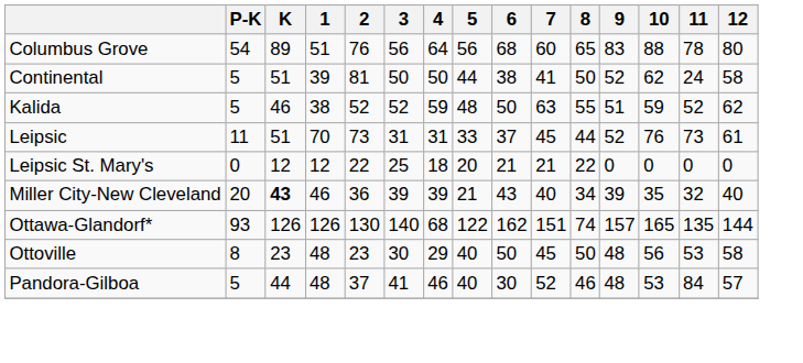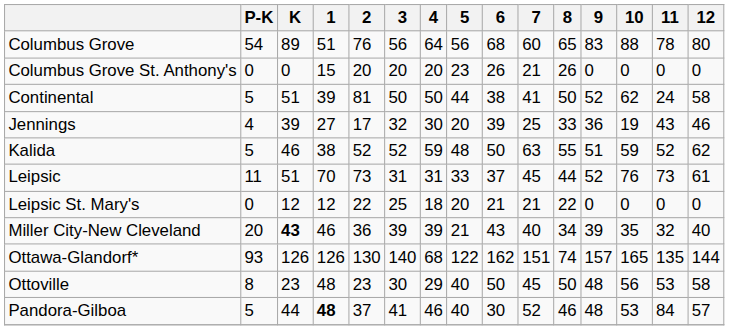 <table class="wikitable"|align="right">
 <tr>
 <th></th>
 <th>P-K</th>
 <th>K</th>
 <th>1</th>
 <th>2</th>
 <th>3</th>
 <th>4</th>
 <th>5</th>
 <th>6</th>
 <th>7</th>
 <th>8</th>
 <th>9</th>
 <th>10</th>
 <th>11</th>
 <th>12</th>
 </tr>
 <tr>
 <td>Columbus Grove</td>
 <td>54</td>
 <td>89</td>
 <td>51</td>
 <td>76</td>
 <td>56</td>
 <td>64</td>
 <td>56</td>
 <td>68</td>
 <td>60</td>
 <td>65</td>
 <td>83</td>
 <td>88</td>
 <td>78</td>
 <td>80</td>
 </tr>
 <tr>
+<td>Columbus Grove St. Anthony's</td>
+<td>0</td>
+<td>0</td>
+<td>15</td>
+<td>20</td>
+<td>20</td>
+<td>20</td>
+<td>23</td>
+<td>26</td>
+<td>21</td>
+<td>26</td>
+<td>0</td>
+<td>0</td>
+<td>0</td>
+<td>0</td>
+</tr>
+<tr>
 <td>Continental</td>
 <td>5</td>
 <td>51</td>
 <td>39</td>
 <td>81</td>
 <td>50</td>
 <td>50</td>
 <td>44</td>
 <td>38</td>
 <td>41</td>
 <td>50</td>
 <td>52</td>
 <td>62</td>
 <td>24</td>
 <td>58</td>
+</tr>
+<tr>
+<td>Jennings</td>
+<td>4</td>
+<td>39</td>
+<td>27</td>
+<td>17</td>
+<td>32</td>
+<td>30</td>
+<td>20</td>
+<td>39</td>
+<td>25</td>
+<td>33</td>
+<td>36</td>
+<td>19</td>
+<td>43</td>
+<td>46</td>
 </tr>
 <tr>
 <td>Kalida</td>
 <td>5</td>
 <td>46</td>
 <td>38</td>
 <td>52</td>
 <td>52</td>
 <td>59</td>
 <td>48</td>
 <td>50</td>
 <td>63</td>
 <td>55</td>
 <td>51</td>
 <td>59</td>
 <td>52</td>
 <td>62</td>
 </tr>
 <tr>
 <td>Leipsic</td>
 <td>11</td>
 <td>51</td>
 <td>70</td>
 <td>73</td>
 <td>31</td>
 <td>31</td>
 <td>33</td>
 <td>37</td>
 <td>45</td>
 <td>44</td>
 <td>52</td>
 <td>76</td>
 <td>73</td>
 <td>61</td>
 </tr>
 <tr>
 <td>Leipsic St. Mary's</td>
 <td>0</td>
 <td>12</td>
 <td>12</td>
 <td>22</td>
 <td>25</td>
 <td>18</td>
 <td>20</td>
 <td>21</td>
 <td>21</td>
 <td>22</td>
 <td>0</td>
 <td>0</td>
 <td>0</td>
 <td>0</td>
 </tr>
 <tr>
 <td>Miller City-New Cleveland</td>
 <td>20</td>
 <td><strong>43</strong></td>
 <td>46</td>
 <td>36</td>
 <td>39</td>
 <td>39</td>
 <td>21</td>
 <td>43</td>
 <td>40</td>
 <td>34</td>
 <td>39</td>
 <td>35</td>
 <td>32</td>
 <td>40</td>
 </tr>
 <tr>
 <td>Ottawa-Glandorf*</td>
 <td>93</td>
 <td>126</td>
 <td>126</td>
 <td>130</td>
 <td>140</td>
 <td>68</td>
 <td>122</td>
 <td>162</td>
 <td>151</td>
 <td>74</td>
 <td>157</td>
 <td>165</td>
 <td>135</td>
 <td>144</td>
 </tr>
 <tr>
 <td>Ottoville</td>
 <td>8</td>
 <td>23</td>
 <td>48</td>
 <td>23</td>
 <td>30</td>
 <td>29</td>
 <td>40</td>
 <td>50</td>
 <td>45</td>
 <td>50</td>
 <td>48</td>
 <td>56</td>
 <td>53</td>
 <td>58</td>
 </tr>
 <tr>
 <td>Pandora-Gilboa</td>
 <td>5</td>
 <td>44</td>
-<td>48</td>
+<td><strong>48</strong></td>
 <td>37</td>
 <td>41</td>
 <td>46</td>
 <td>40</td>
 <td>30</td>
 <td>52</td>
 <td>46</td>
 <td>48</td>
 <td>53</td>
 <td>84</td>
 <td>57</td>
 </tr>
 <tr>
 </tr>
 </table>
